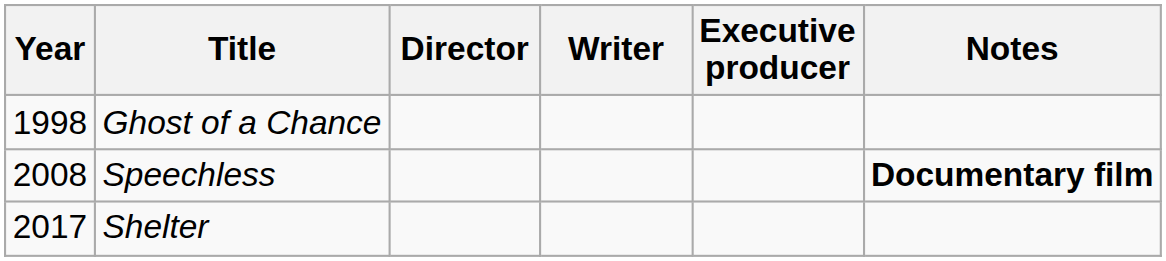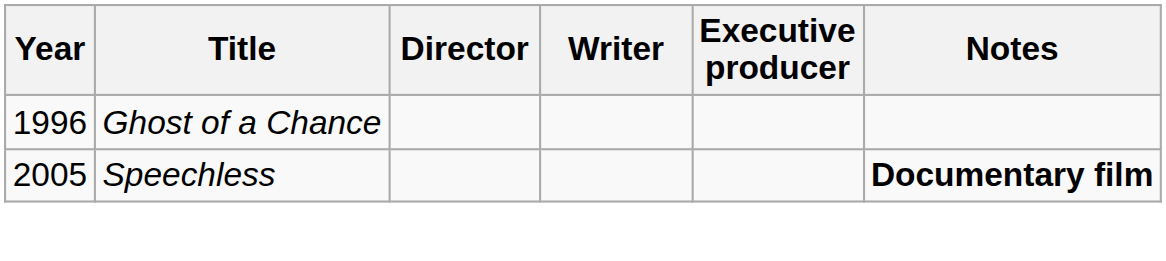 <table class="wikitable">
 <tr>
 <th>Year</th>
 <th>Title</th>
 <th width=65>Director</th>
 <th width=65>Writer</th>
 <th width=65>Executive<br>producer</th>
 <th>Notes</th>
 </tr>
 <tr>
-<td>1998</td>
+<td>1996</td>
 <td><em>Ghost of a Chance</em></td>
 <td></td>
 <td></td>
 <td></td>
 <td></td>
 </tr>
 <tr>
-<td>2008</td>
+<td>2005</td>
 <td><em>Speechless</em></td>
 <td></td>
 <td></td>
 <td></td>
 <td><strong>Documentary film</strong></td>
 </tr>
-<tr>
-<td>2017</td>
-<td><em>Shelter</em></td>
-<td></td>
-<td></td>
-<td></td>
-<td></td>
-</tr>
 </table>
